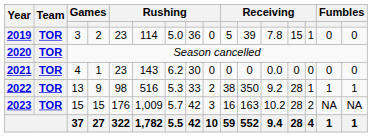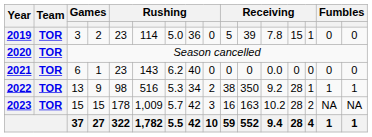 <table class="wikitable" style="text-align:center;">
 <tr>
 <th rowspan="2">Year</th>
 <th rowspan="2">Team</th>
 <th colspan="2">Games</th>
 <th colspan="5">Rushing</th>
 <th colspan="5">Receiving</th>
 <th colspan="2">Fumbles</th>
 </tr>
 <tr>
 <th></th>
 <th></th>
 <th></th>
 <th></th>
 <th></th>
 <th></th>
 <th></th>
 <th></th>
 <th></th>
 <th></th>
 <th></th>
 <th></th>
 <th></th>
 <th></th>
 </tr>
 <tr>
 <th><a href='#'>2019</a></th>
 <th><a href='#'>TOR</a></th>
 <td>3</td>
 <td>2</td>
 <td>23</td>
 <td>114</td>
 <td>5.0</td>
 <td>36</td>
 <td>0</td>
 <td>5</td>
 <td>39</td>
 <td>7.8</td>
 <td>15</td>
 <td>1</td>
 <td>0</td>
 <td>0</td>
 </tr>
 <tr>
 <th><a href='#'>2020</a></th>
 <th><a href='#'>TOR</a></th>
 <td colspan="14"><em>Season cancelled</em></td>
 </tr>
 <tr>
 <th><a href='#'>2021</a></th>
 <th><a href='#'>TOR</a></th>
-<td>4</td>
+<td>6</td>
 <td>1</td>
 <td>23</td>
 <td>143</td>
 <td>6.2</td>
-<td>30</td>
+<td>40</td>
 <td>0</td>
 <td>0</td>
 <td>0</td>
 <td>0.0</td>
 <td>0</td>
 <td>0</td>
 <td>0</td>
 <td>0</td>
 </tr>
 <tr>
 <th><a href='#'>2022</a></th>
 <th><a href='#'>TOR</a></th>
 <td>13</td>
 <td>9</td>
 <td>98</td>
 <td>516</td>
 <td>5.3</td>
-<td>33</td>
+<td>34</td>
 <td>2</td>
 <td>38</td>
 <td>350</td>
 <td>9.2</td>
 <td>28</td>
 <td>1</td>
 <td>1</td>
 <td>1</td>
 </tr>
 <tr>
 <th><a href='#'>2023</a></th>
 <th><a href='#'>TOR</a></th>
 <td>15</td>
 <td>15</td>
-<td>176</td>
+<td>178</td>
 <td>1,009</td>
 <td>5.7</td>
 <td>42</td>
 <td>3</td>
 <td>16</td>
 <td>163</td>
 <td>10.2</td>
 <td>28</td>
 <td>2</td>
 <td>NA</td>
 <td>NA</td>
 </tr>
 <tr>
 <th colspan="2"></th>
 <th>37</th>
 <th>27</th>
 <th>322</th>
 <th>1,782</th>
 <th>5.5</th>
 <th>42</th>
 <th>10</th>
 <th>59</th>
 <th>552</th>
 <th>9.4</th>
 <th>28</th>
 <th>4</th>
 <th>1</th>
 <th>1</th>
 </tr>
 </table>
